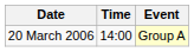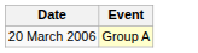 <table class = "wikitable" style="text-align:center;">
 <tr>
 <th>Date</th>
-<th>Time</th>
 <th>Event</th>
 </tr>
 <tr>
 <td>20 March 2006</td>
-<td>14:00</td>
 <td bgcolor=ffffcc>Group A</td>
 </tr>
 </table>
